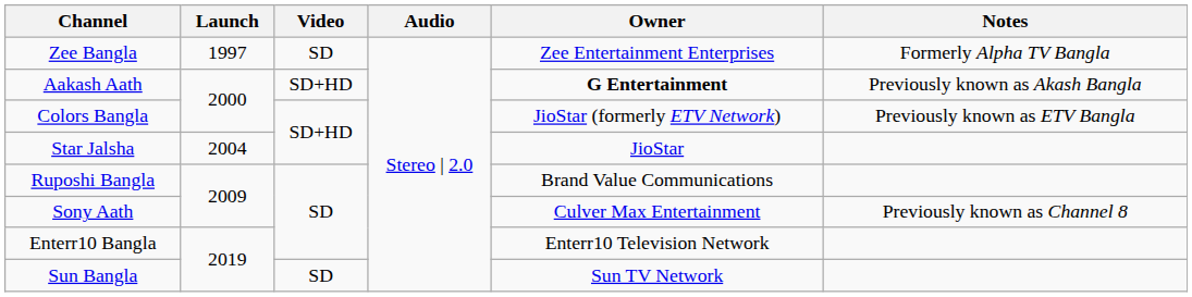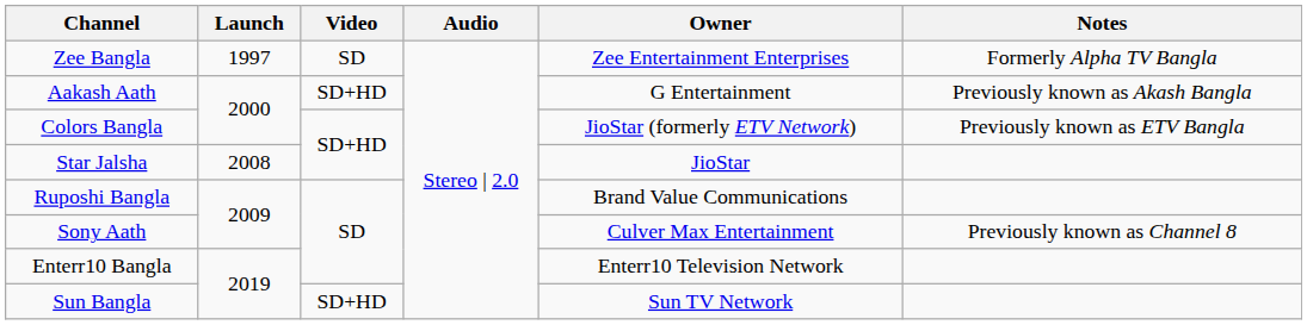 <table class="wikitable sortable" style="border-collapse:collapse; font-size: 90%; text-align:center" width="100%">
 <tr>
 <th>Channel</th>
 <th>Launch</th>
 <th>Video</th>
 <th>Audio</th>
 <th>Owner</th>
 <th>Notes</th>
 </tr>
 <tr>
 <td><a href='#'>Zee Bangla</a></td>
 <td>1997</td>
 <td>SD</td>
 <td rowspan="8"><a href='#'>Stereo</a> | <a href='#'>2.0</a></td>
 <td><a href='#'>Zee Entertainment Enterprises</a></td>
 <td>Formerly <em>Alpha TV Bangla</em></td>
 </tr>
 <tr>
 <td><a href='#'>Aakash Aath</a></td>
 <td rowspan="2">2000</td>
 <td>SD+HD</td>
-<td><strong>G Entertainment</strong></td>
+<td>G Entertainment</td>
 <td>Previously known as <em>Akash Bangla</em></td>
 </tr>
 <tr>
 <td><a href='#'>Colors Bangla</a></td>
 <td rowspan="2">SD+HD</td>
 <td><a href='#'>JioStar</a> (formerly <em><a href='#'>ETV Network</a></em>)</td>
 <td>Previously known as <em>ETV Bangla</em></td>
 </tr>
 <tr>
 <td><a href='#'>Star Jalsha</a></td>
-<td>2004</td>
+<td>2008</td>
 <td><a href='#'>JioStar</a></td>
 <td></td>
 </tr>
 <tr>
 <td><a href='#'>Ruposhi Bangla</a></td>
 <td rowspan="2">2009</td>
 <td rowspan="3">SD</td>
 <td>Brand Value Communications</td>
 <td></td>
 </tr>
 <tr>
 <td><a href='#'>Sony Aath</a></td>
 <td><a href='#'>Culver Max Entertainment</a></td>
 <td>Previously known as <em>Channel 8</em></td>
 </tr>
 <tr>
 <td>Enterr10 Bangla</td>
 <td rowspan="2">2019</td>
 <td>Enterr10 Television Network</td>
 <td></td>
 </tr>
 <tr>
 <td><a href='#'>Sun Bangla</a></td>
-<td>SD</td>
+<td>SD+HD</td>
 <td><a href='#'>Sun TV Network</a></td>
 <td></td>
 </tr>
 </table>
